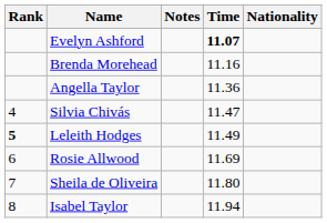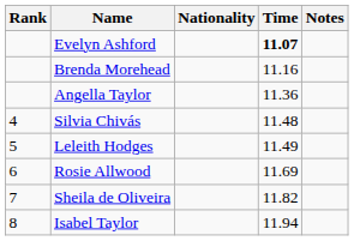 <table class="wikitable sortable">
 <tr>
 <th>Rank</th>
 <th>Name</th>
+<th>Nationality</th>
+<th>Time</th>
 <th>Notes</th>
-<th>Time</th>
-<th>Nationality</th>
 </tr>
 <tr>
 <td></td>
 <td><a href='#'>Evelyn Ashford</a></td>
 <td></td>
 <td><strong>11.07</strong></td>
 <td></td>
 </tr>
 <tr>
 <td></td>
 <td><a href='#'>Brenda Morehead</a></td>
 <td></td>
 <td>11.16</td>
 <td></td>
 </tr>
 <tr>
 <td></td>
 <td><a href='#'>Angella Taylor</a></td>
 <td></td>
 <td>11.36</td>
 <td></td>
 </tr>
 <tr>
 <td>4</td>
 <td><a href='#'>Silvia Chivás</a></td>
 <td></td>
-<td>11.47</td>
+<td>11.48</td>
 <td></td>
 </tr>
 <tr>
-<td><strong>5</strong></td>
+<td>5</td>
 <td><a href='#'>Leleith Hodges</a></td>
 <td></td>
 <td>11.49</td>
 <td></td>
 </tr>
 <tr>
 <td>6</td>
 <td><a href='#'>Rosie Allwood</a></td>
 <td></td>
 <td>11.69</td>
 <td></td>
 </tr>
 <tr>
 <td>7</td>
 <td><a href='#'>Sheila de Oliveira</a></td>
 <td></td>
-<td>11.80</td>
+<td>11.82</td>
 <td></td>
 </tr>
 <tr>
 <td>8</td>
 <td><a href='#'>Isabel Taylor</a></td>
 <td></td>
 <td>11.94</td>
 <td></td>
 </tr>
 </table>
